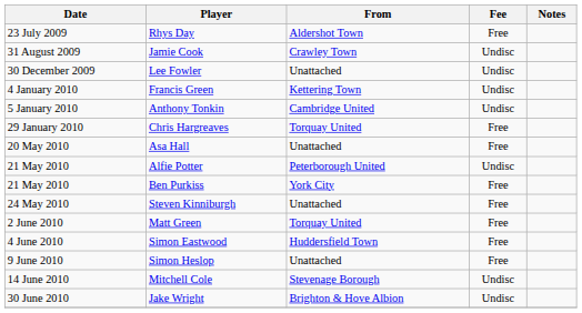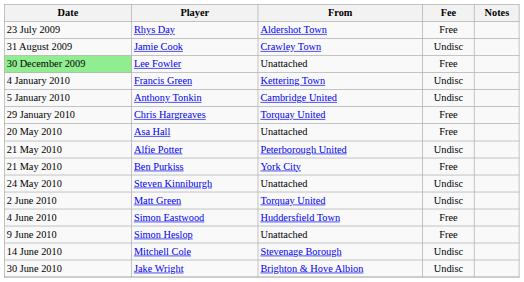 <table class="wikitable" style="text-align:center; font-size:95%;width:60%; text-align:left">
 <tr>
 <th>Date</th>
 <th>Player</th>
 <th>From</th>
 <th>Fee</th>
 <th>Notes</th>
 </tr>
 <tr --->
 <td>23 July 2009</td>
 <td><a href='#'>Rhys Day</a></td>
 <td><a href='#'>Aldershot Town</a></td>
 <td align="center">Free</td>
 <td align="center"></td>
 </tr>
 <tr --->
 <td>31 August 2009</td>
 <td><a href='#'>Jamie Cook</a></td>
 <td><a href='#'>Crawley Town</a></td>
 <td align="center">Undisc</td>
 <td align="center"></td>
 </tr>
 <tr --->
-<td>30 December 2009</td>
+<td style="background: lightgreen;">30 December 2009</td>
 <td><a href='#'>Lee Fowler</a></td>
 <td>Unattached</td>
-<td align="center">Undisc</td>
+<td align="center">Free</td>
 <td align="center"></td>
 </tr>
 <tr --->
 <td>4 January 2010</td>
 <td><a href='#'>Francis Green</a></td>
 <td><a href='#'>Kettering Town</a></td>
 <td align="center">Undisc</td>
 <td align="center"></td>
 </tr>
 <tr --->
 <td>5 January 2010</td>
 <td><a href='#'>Anthony Tonkin</a></td>
 <td><a href='#'>Cambridge United</a></td>
 <td align="center">Undisc</td>
 <td align="center"></td>
 </tr>
 <tr --->
 <td>29 January 2010</td>
 <td><a href='#'>Chris Hargreaves</a></td>
 <td><a href='#'>Torquay United</a></td>
 <td align="center">Free</td>
 <td align="center"></td>
 </tr>
 <tr --->
 <td>20 May 2010</td>
 <td><a href='#'>Asa Hall</a></td>
 <td>Unattached</td>
 <td align="center">Free</td>
 <td align="center"></td>
 </tr>
 <tr --->
 <td>21 May 2010</td>
 <td><a href='#'>Alfie Potter</a></td>
 <td><a href='#'>Peterborough United</a></td>
 <td align="center">Undisc</td>
 <td align="center"></td>
 </tr>
 <tr --->
 <td>21 May 2010</td>
 <td><a href='#'>Ben Purkiss</a></td>
 <td><a href='#'>York City</a></td>
 <td align="center">Free</td>
 <td align="center"></td>
 </tr>
 <tr --->
 <td>24 May 2010</td>
 <td><a href='#'>Steven Kinniburgh</a></td>
 <td>Unattached</td>
-<td align="center">Free</td>
+<td align="center">Undisc</td>
 <td align="center"></td>
 </tr>
 <tr --->
 <td>2 June 2010</td>
 <td><a href='#'>Matt Green</a></td>
 <td><a href='#'>Torquay United</a></td>
-<td align="center">Free</td>
+<td align="center">Undisc</td>
 <td align="center"></td>
 </tr>
 <tr --->
 <td>4 June 2010</td>
 <td><a href='#'>Simon Eastwood</a></td>
 <td><a href='#'>Huddersfield Town</a></td>
 <td align="center">Free</td>
 <td align="center"></td>
 </tr>
 <tr --->
 <td>9 June 2010</td>
 <td><a href='#'>Simon Heslop</a></td>
 <td>Unattached</td>
 <td align="center">Free</td>
 <td align="center"></td>
 </tr>
 <tr --->
 <td>14 June 2010</td>
 <td><a href='#'>Mitchell Cole</a></td>
 <td><a href='#'>Stevenage Borough</a></td>
 <td align="center">Undisc</td>
 <td align="center"></td>
 </tr>
 <tr --->
 <td>30 June 2010</td>
 <td><a href='#'>Jake Wright</a></td>
 <td><a href='#'>Brighton & Hove Albion</a></td>
 <td align="center">Undisc</td>
 <td align="center"></td>
 </tr>
 <tr --->
 </tr>
 </table>
